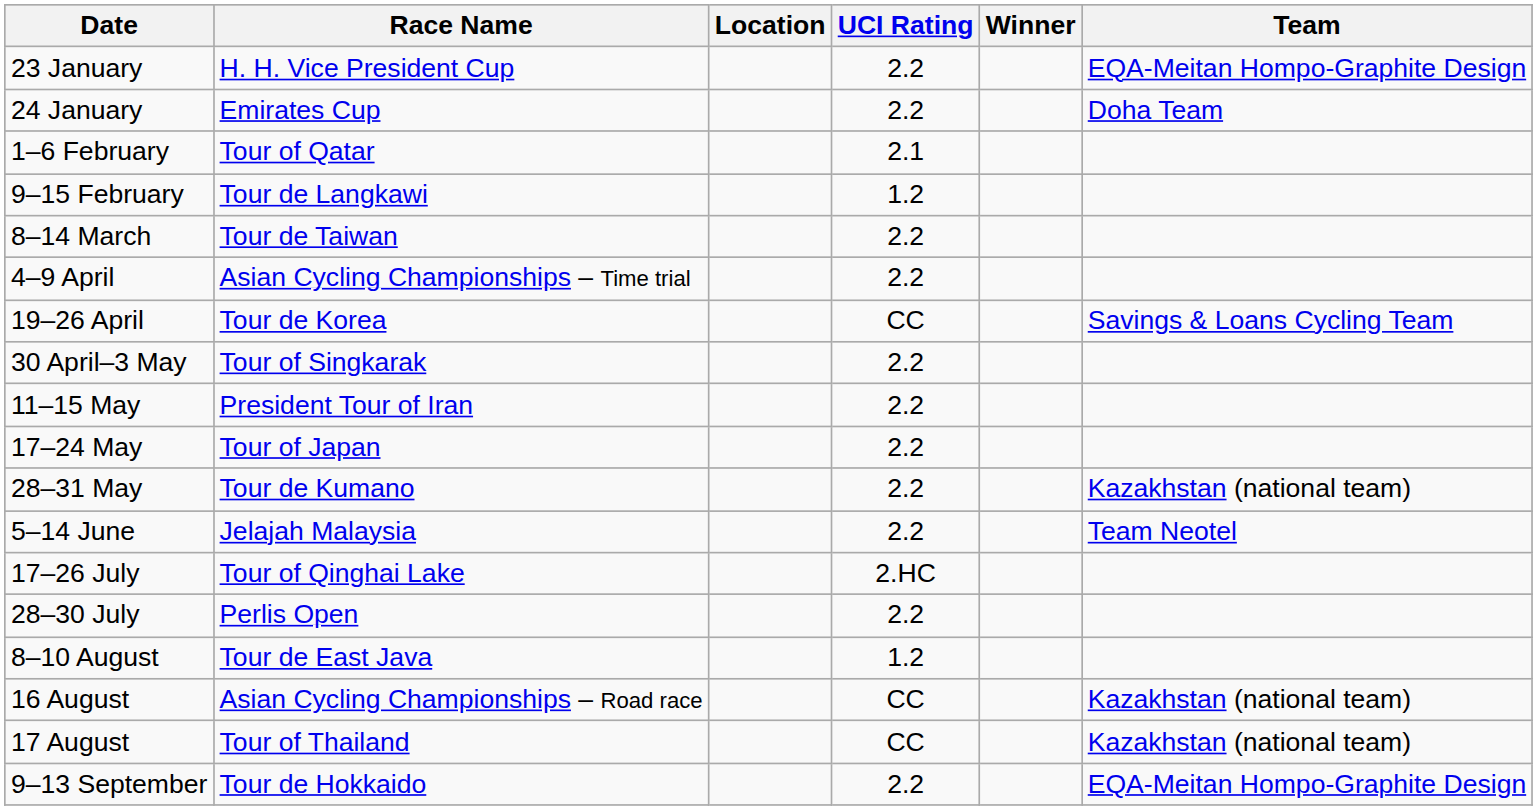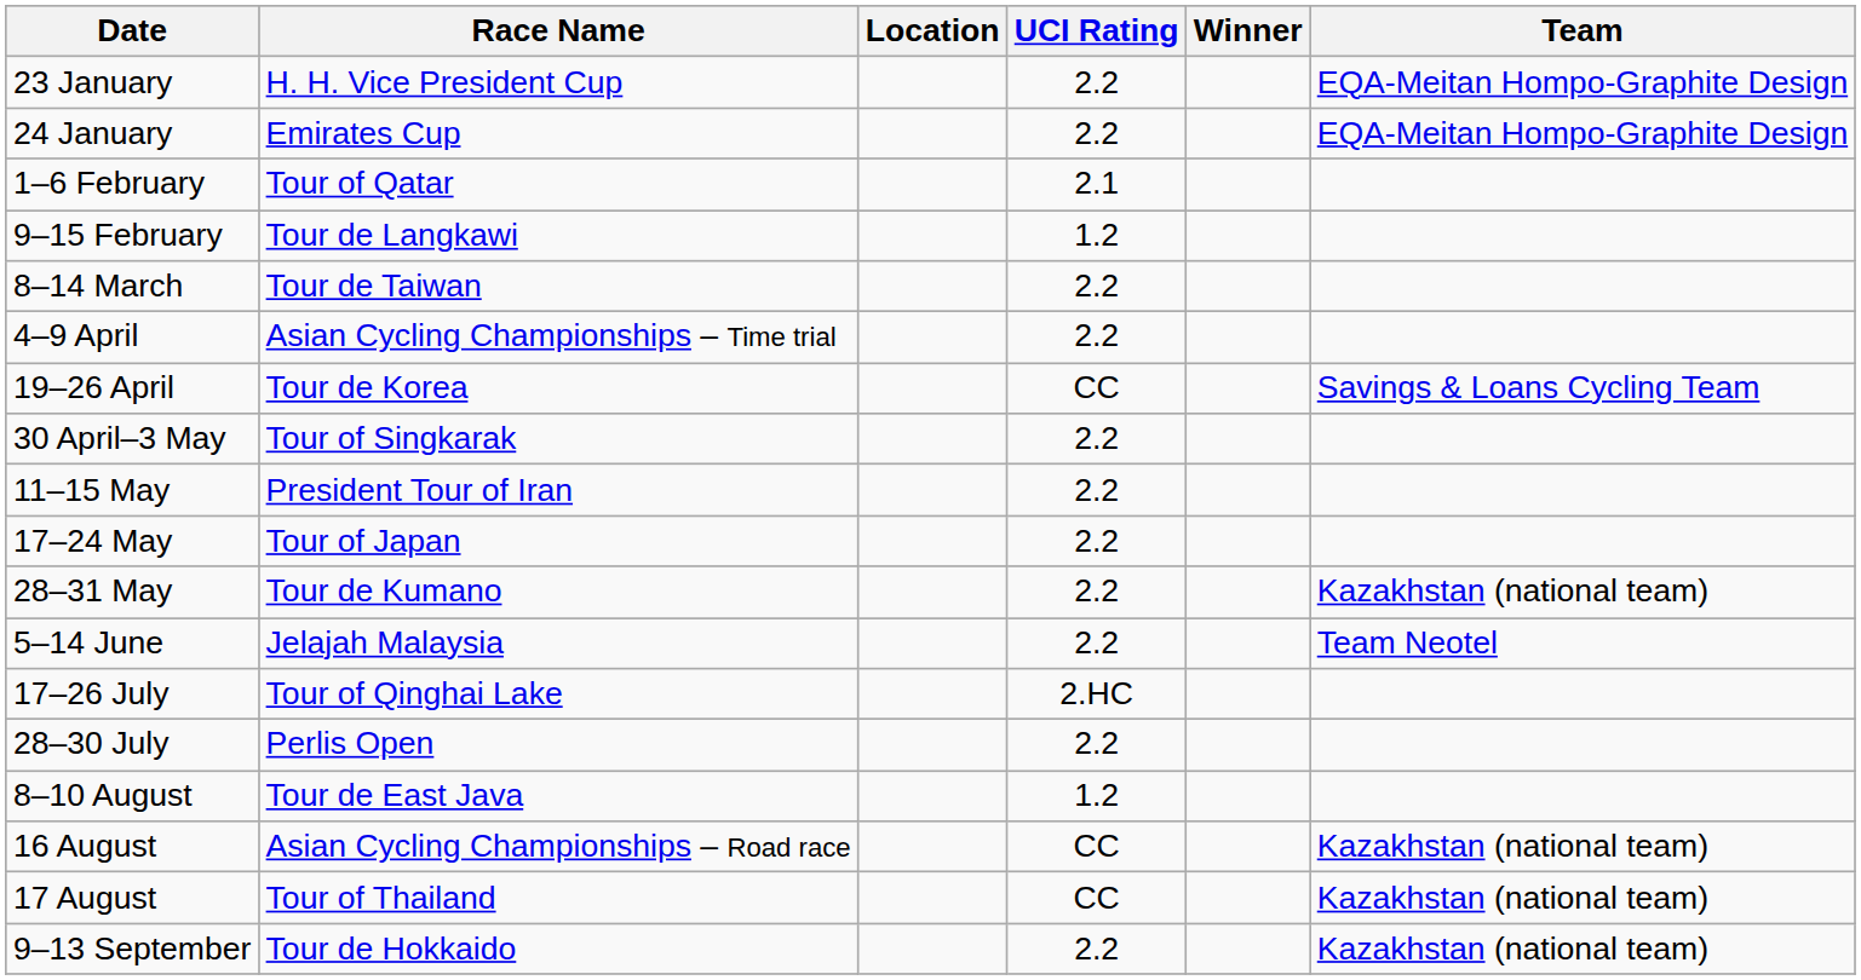 <table class="wikitable sortable">
 <tr>
 <th>Date</th>
 <th>Race Name</th>
 <th>Location</th>
 <th><a href='#'>UCI Rating</a></th>
 <th>Winner</th>
 <th>Team</th>
 </tr>
 <tr>
 <td>23 January</td>
 <td><a href='#'>H. H. Vice President Cup</a></td>
 <td></td>
 <td align=center>2.2</td>
 <td></td>
 <td><a href='#'>EQA-Meitan Hompo-Graphite Design</a></td>
 </tr>
 <tr>
 <td>24 January</td>
 <td><a href='#'>Emirates Cup</a></td>
 <td></td>
 <td align=center>2.2</td>
 <td></td>
-<td><a href='#'>Doha Team</a></td>
+<td><a href='#'>EQA-Meitan Hompo-Graphite Design</a></td>
 </tr>
 <tr>
 <td>1–6 February</td>
 <td><a href='#'>Tour of Qatar</a></td>
 <td></td>
 <td align=center>2.1</td>
 <td></td>
 <td></td>
 </tr>
 <tr>
 <td>9–15 February</td>
 <td><a href='#'>Tour de Langkawi</a></td>
 <td></td>
 <td align=center>1.2</td>
 <td></td>
 <td></td>
 </tr>
 <tr>
 <td>8–14 March</td>
 <td><a href='#'>Tour de Taiwan</a></td>
 <td></td>
 <td align=center>2.2</td>
 <td></td>
 <td></td>
 </tr>
 <tr>
 <td>4–9 April</td>
 <td><a href='#'>Asian Cycling Championships</a> – <small>Time trial</small></td>
 <td></td>
 <td align=center>2.2</td>
 <td></td>
 <td></td>
 </tr>
 <tr>
 <td>19–26 April</td>
 <td><a href='#'>Tour de Korea</a></td>
 <td></td>
 <td align=center>CC</td>
 <td></td>
 <td><a href='#'>Savings & Loans Cycling Team</a></td>
 </tr>
 <tr>
 <td>30 April–3 May</td>
 <td><a href='#'>Tour of Singkarak</a></td>
 <td></td>
 <td align=center>2.2</td>
 <td></td>
 <td></td>
 </tr>
 <tr>
 <td>11–15 May</td>
 <td><a href='#'>President Tour of Iran</a></td>
 <td></td>
 <td align=center>2.2</td>
 <td></td>
 <td></td>
 </tr>
 <tr>
 <td>17–24 May</td>
 <td><a href='#'>Tour of Japan</a></td>
 <td></td>
 <td align=center>2.2</td>
 <td></td>
 <td></td>
 </tr>
 <tr>
 <td>28–31 May</td>
 <td><a href='#'>Tour de Kumano</a></td>
 <td></td>
 <td align=center>2.2</td>
 <td></td>
 <td><a href='#'>Kazakhstan</a> (national team)</td>
 </tr>
 <tr>
 <td>5–14 June</td>
 <td><a href='#'>Jelajah Malaysia</a></td>
 <td></td>
 <td align=center>2.2</td>
 <td></td>
 <td><a href='#'>Team Neotel</a></td>
 </tr>
 <tr>
 <td>17–26 July</td>
 <td><a href='#'>Tour of Qinghai Lake</a></td>
 <td></td>
 <td align=center>2.HC</td>
 <td></td>
 <td></td>
 </tr>
 <tr>
 <td>28–30 July</td>
 <td><a href='#'>Perlis Open</a></td>
 <td></td>
 <td align=center>2.2</td>
 <td></td>
 <td></td>
 </tr>
 <tr>
 <td>8–10 August</td>
 <td><a href='#'>Tour de East Java</a></td>
 <td></td>
 <td align=center>1.2</td>
 <td></td>
 <td></td>
 </tr>
 <tr>
 <td>16 August</td>
 <td><a href='#'>Asian Cycling Championships</a> – <small>Road race</small></td>
 <td></td>
 <td align=center>CC</td>
 <td></td>
 <td><a href='#'>Kazakhstan</a> (national team)</td>
 </tr>
 <tr>
 <td>17 August</td>
 <td><a href='#'>Tour of Thailand</a></td>
 <td></td>
 <td align=center>CC</td>
 <td></td>
 <td><a href='#'>Kazakhstan</a> (national team)</td>
 </tr>
 <tr>
 <td>9–13 September</td>
 <td><a href='#'>Tour de Hokkaido</a></td>
 <td></td>
 <td align=center>2.2</td>
 <td></td>
-<td><a href='#'>EQA-Meitan Hompo-Graphite Design</a></td>
+<td><a href='#'>Kazakhstan</a> (national team)</td>
 </tr>
 </table>
